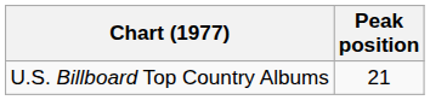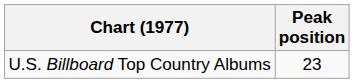 <table class="wikitable">
 <tr>
 <th>Chart (1977)</th>
 <th>Peak<br>position</th>
 </tr>
 <tr>
 <td>U.S. <em>Billboard</em> Top Country Albums</td>
-<td align="center">21</td>
+<td align="center">23</td>
 </tr>
 </table>
